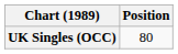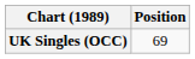 <table class="wikitable sortable  plainrowheaders">
 <tr>
 <th>Chart (1989)</th>
 <th>Position</th>
 </tr>
 <tr>
 <th scope="row">UK Singles (OCC)</th>
-<td style="text-align:center;">80</td>
+<td style="text-align:center;">69</td>
 </tr>
 </table>
